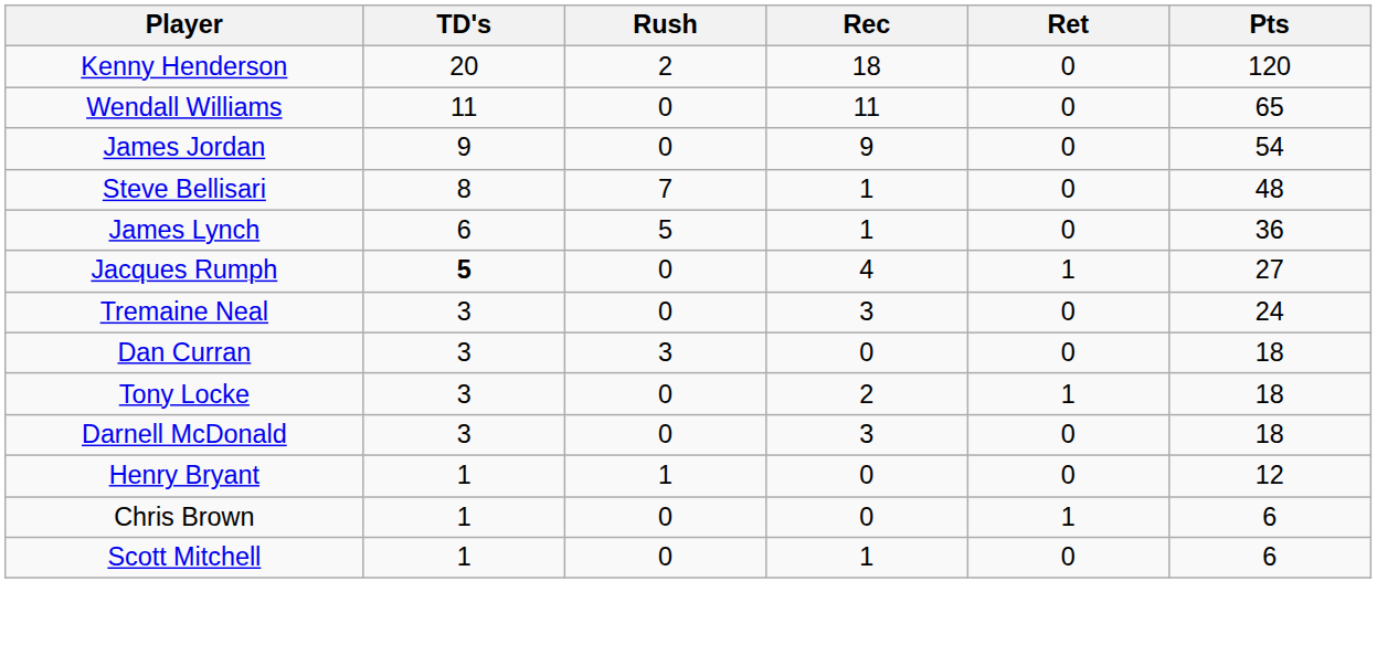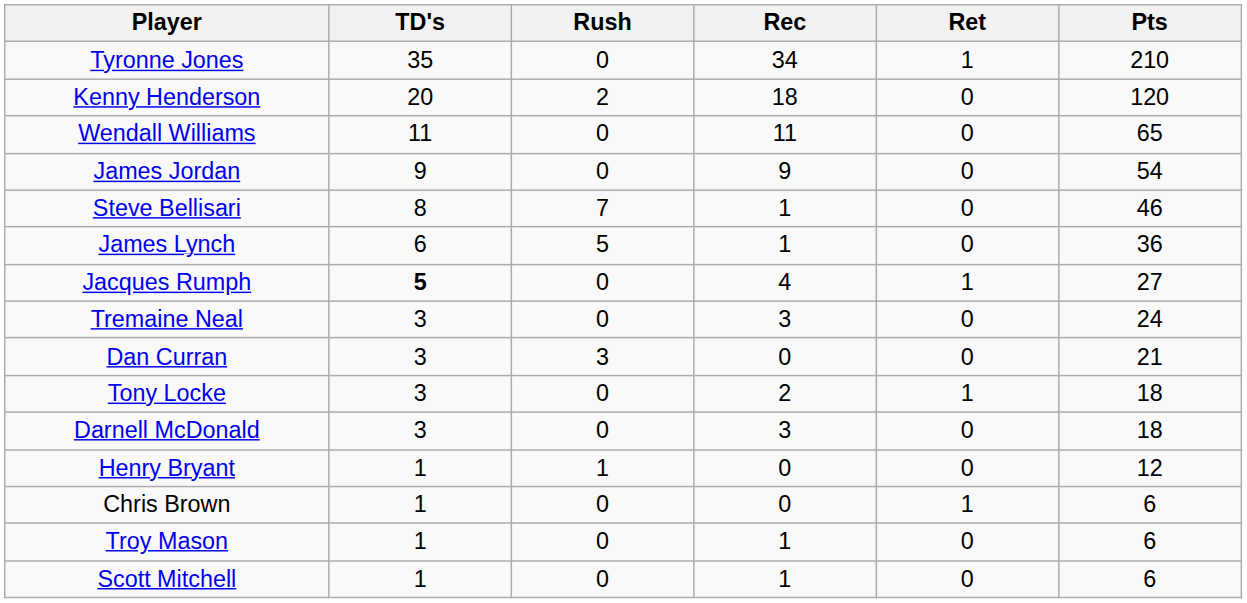 <table class="wikitable sortable">
 <tr>
 <th bgcolor="#DDDDFF" width="16%">Player</th>
 <th bgcolor="#DDDDFF" width="9%">TD's</th>
 <th bgcolor="#DDDDFF" width="9%">Rush</th>
 <th bgcolor="#DDDDFF" width="9%">Rec</th>
 <th bgcolor="#DDDDFF" width="9%">Ret</th>
 <th bgcolor="#DDDDFF" width="9%">Pts</th>
+</tr>
+<tr align="center">
+<td><a href='#'>Tyronne Jones</a></td>
+<td>35</td>
+<td>0</td>
+<td>34</td>
+<td>1</td>
+<td>210</td>
 </tr>
 <tr align="center">
 <td><a href='#'>Kenny Henderson</a></td>
 <td>20</td>
 <td>2</td>
 <td>18</td>
 <td>0</td>
 <td>120</td>
 </tr>
 <tr align="center">
 <td><a href='#'>Wendall Williams</a></td>
 <td>11</td>
 <td>0</td>
 <td>11</td>
 <td>0</td>
 <td>65</td>
 </tr>
 <tr align="center">
 <td><a href='#'>James Jordan</a></td>
 <td>9</td>
 <td>0</td>
 <td>9</td>
 <td>0</td>
 <td>54</td>
 </tr>
 <tr align="center">
 <td><a href='#'>Steve Bellisari</a></td>
 <td>8</td>
 <td>7</td>
 <td>1</td>
 <td>0</td>
-<td>48</td>
+<td>46</td>
 </tr>
 <tr align="center">
 <td><a href='#'>James Lynch</a></td>
 <td>6</td>
 <td>5</td>
 <td>1</td>
 <td>0</td>
 <td>36</td>
 </tr>
 <tr align="center">
 <td><a href='#'>Jacques Rumph</a></td>
 <td><strong>5</strong></td>
 <td>0</td>
 <td>4</td>
 <td>1</td>
 <td>27</td>
 </tr>
 <tr align="center">
 <td><a href='#'>Tremaine Neal</a></td>
 <td>3</td>
 <td>0</td>
 <td>3</td>
 <td>0</td>
 <td>24</td>
 </tr>
 <tr align="center">
 <td><a href='#'>Dan Curran</a></td>
 <td>3</td>
 <td>3</td>
 <td>0</td>
 <td>0</td>
-<td>18</td>
+<td>21</td>
 </tr>
 <tr align="center">
 <td><a href='#'>Tony Locke</a></td>
 <td>3</td>
 <td>0</td>
 <td>2</td>
 <td>1</td>
 <td>18</td>
 </tr>
 <tr align="center">
 <td><a href='#'>Darnell McDonald</a></td>
 <td>3</td>
 <td>0</td>
 <td>3</td>
 <td>0</td>
 <td>18</td>
 </tr>
 <tr align="center">
 <td><a href='#'>Henry Bryant</a></td>
 <td>1</td>
 <td>1</td>
 <td>0</td>
 <td>0</td>
 <td>12</td>
 </tr>
 <tr align="center">
 <td>Chris Brown</td>
 <td>1</td>
 <td>0</td>
 <td>0</td>
 <td>1</td>
 <td>6</td>
 </tr>
 <tr align="center">
+<td><a href='#'>Troy Mason</a></td>
+<td>1</td>
+<td>0</td>
+<td>1</td>
+<td>0</td>
+<td>6</td>
+</tr>
+<tr align="center">
 <td><a href='#'>Scott Mitchell</a></td>
 <td>1</td>
 <td>0</td>
 <td>1</td>
 <td>0</td>
 <td>6</td>
 </tr>
 </table>
